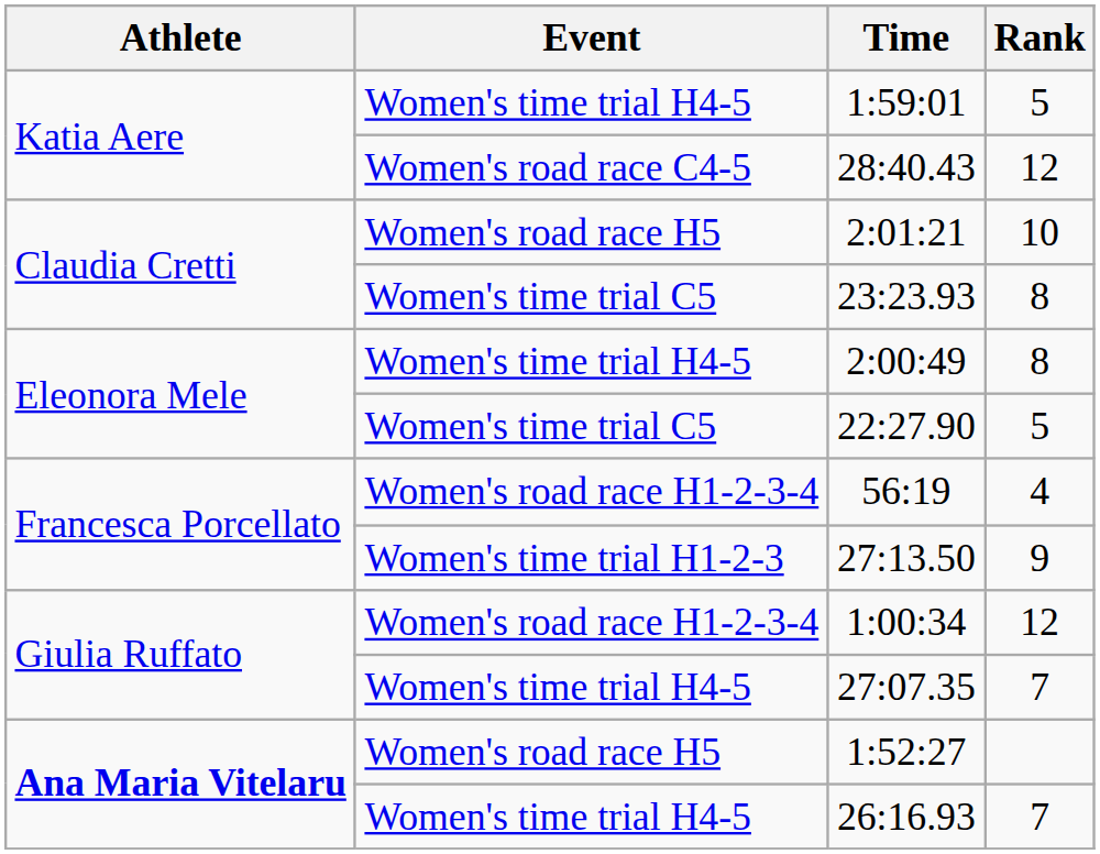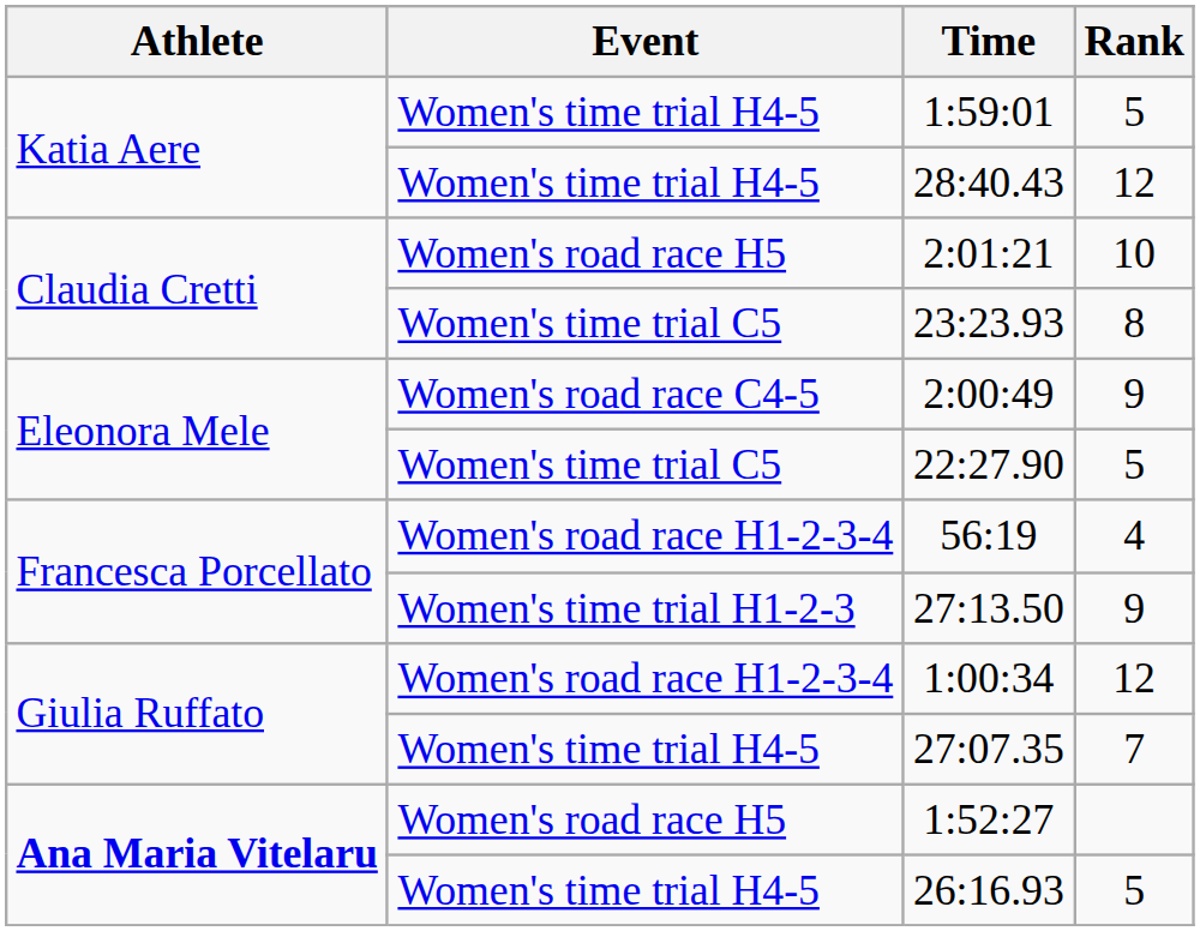 <table class=wikitable style=font-size:95%;text-align:center>
 <tr>
 <th>Athlete</th>
 <th>Event</th>
 <th>Time</th>
 <th>Rank</th>
 </tr>
 <tr align=center>
 <td align=left rowspan=2><a href='#'>Katia Aere</a></td>
 <td align=left><a href='#'>Women's time trial H4-5</a></td>
 <td>1:59:01</td>
 <td>5</td>
 </tr>
 <tr align=center>
-<td align=left><a href='#'>Women's road race C4-5</a></td>
+<td align=left><a href='#'>Women's time trial H4-5</a></td>
 <td>28:40.43</td>
 <td>12</td>
 </tr>
 <tr align=center>
 <td align=left rowspan=2><a href='#'>Claudia Cretti</a></td>
 <td align=left><a href='#'>Women's road race H5</a></td>
 <td>2:01:21</td>
 <td>10</td>
 </tr>
 <tr align=center>
 <td align=left><a href='#'>Women's time trial C5</a></td>
 <td>23:23.93</td>
 <td>8</td>
 </tr>
 <tr align=center>
 <td align=left rowspan=2><a href='#'>Eleonora Mele</a></td>
-<td align=left><a href='#'>Women's time trial H4-5</a></td>
+<td align=left><a href='#'>Women's road race C4-5</a></td>
 <td>2:00:49</td>
-<td>8</td>
+<td>9</td>
 </tr>
 <tr align=center>
 <td align=left><a href='#'>Women's time trial C5</a></td>
 <td>22:27.90</td>
 <td>5</td>
 </tr>
 <tr align=center>
 <td align=left rowspan=2><a href='#'>Francesca Porcellato</a></td>
 <td align=left><a href='#'>Women's road race H1-2-3-4</a></td>
 <td>56:19</td>
 <td>4</td>
 </tr>
 <tr align=center>
 <td align=left><a href='#'>Women's time trial H1-2-3</a></td>
 <td>27:13.50</td>
 <td>9</td>
 </tr>
 <tr align=center>
 <td align=left rowspan=2><a href='#'>Giulia Ruffato</a></td>
 <td align=left><a href='#'>Women's road race H1-2-3-4</a></td>
 <td>1:00:34</td>
 <td>12</td>
 </tr>
 <tr align=center>
 <td align=left><a href='#'>Women's time trial H4-5</a></td>
 <td>27:07.35</td>
 <td>7</td>
 </tr>
 <tr align=center>
 <td align=left rowspan=2><strong><a href='#'>Ana Maria Vitelaru</a></strong></td>
 <td align=left><a href='#'>Women's road race H5</a></td>
 <td>1:52:27</td>
 <td></td>
 </tr>
 <tr align=center>
 <td align=left><a href='#'>Women's time trial H4-5</a></td>
 <td>26:16.93</td>
-<td>7</td>
+<td>5</td>
 </tr>
 </table>
